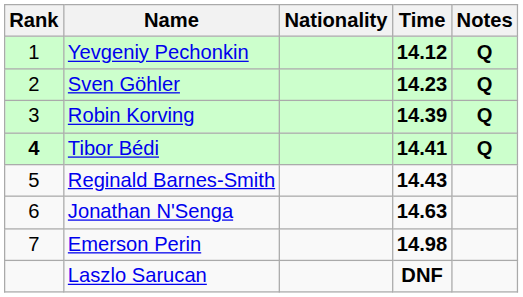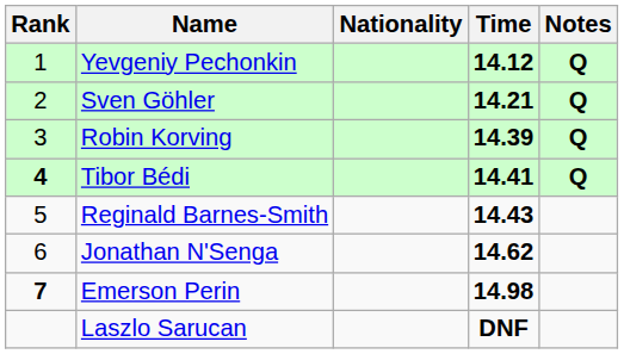 <table class="wikitable sortable" style="text-align:center">
 <tr>
 <th>Rank</th>
 <th>Name</th>
 <th>Nationality</th>
 <th>Time</th>
 <th>Notes</th>
 </tr>
 <tr bgcolor=ccffcc>
 <td>1</td>
 <td align=left><a href='#'>Yevgeniy Pechonkin</a></td>
 <td align=left></td>
 <td><strong>14.12</strong></td>
 <td><strong>Q</strong></td>
 </tr>
 <tr bgcolor=ccffcc>
 <td>2</td>
 <td align=left><a href='#'>Sven Göhler</a></td>
 <td align=left></td>
-<td><strong>14.23</strong></td>
+<td><strong>14.21</strong></td>
 <td><strong>Q</strong></td>
 </tr>
 <tr bgcolor=ccffcc>
 <td>3</td>
 <td align=left><a href='#'>Robin Korving</a></td>
 <td align=left></td>
 <td><strong>14.39</strong></td>
 <td><strong>Q</strong></td>
 </tr>
 <tr bgcolor=ccffcc>
 <td><strong>4</strong></td>
 <td align=left><a href='#'>Tibor Bédi</a></td>
 <td align=left></td>
 <td><strong>14.41</strong></td>
 <td><strong>Q</strong></td>
 </tr>
 <tr>
 <td>5</td>
 <td align=left><a href='#'>Reginald Barnes-Smith</a></td>
 <td align=left></td>
 <td><strong>14.43</strong></td>
 <td></td>
 </tr>
 <tr>
 <td>6</td>
 <td align=left><a href='#'>Jonathan N'Senga</a></td>
 <td align=left></td>
-<td><strong>14.63</strong></td>
+<td><strong>14.62</strong></td>
 <td></td>
 </tr>
 <tr>
-<td>7</td>
+<td><strong>7</strong></td>
 <td align=left><a href='#'>Emerson Perin</a></td>
 <td align=left></td>
 <td><strong>14.98</strong></td>
 <td></td>
 </tr>
 <tr>
 <td></td>
 <td align=left><a href='#'>Laszlo Sarucan</a></td>
 <td align=left></td>
 <td><strong>DNF</strong></td>
 <td></td>
 </tr>
 </table>
